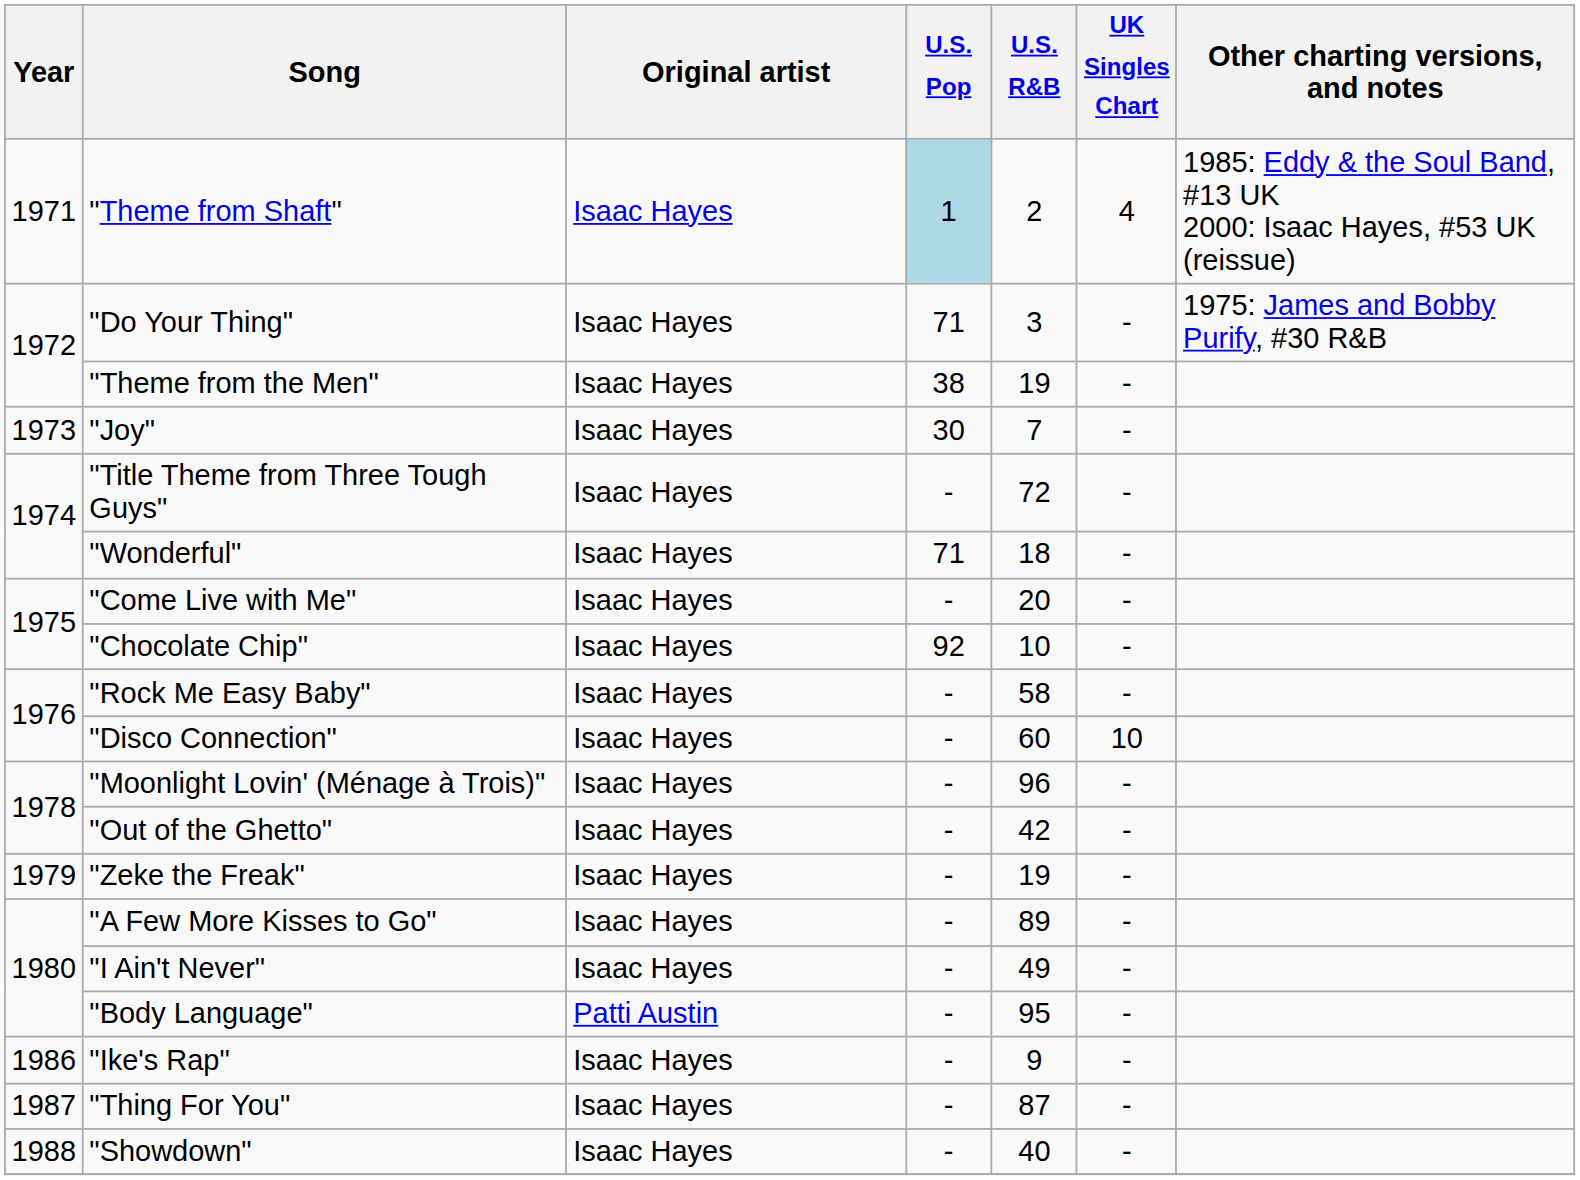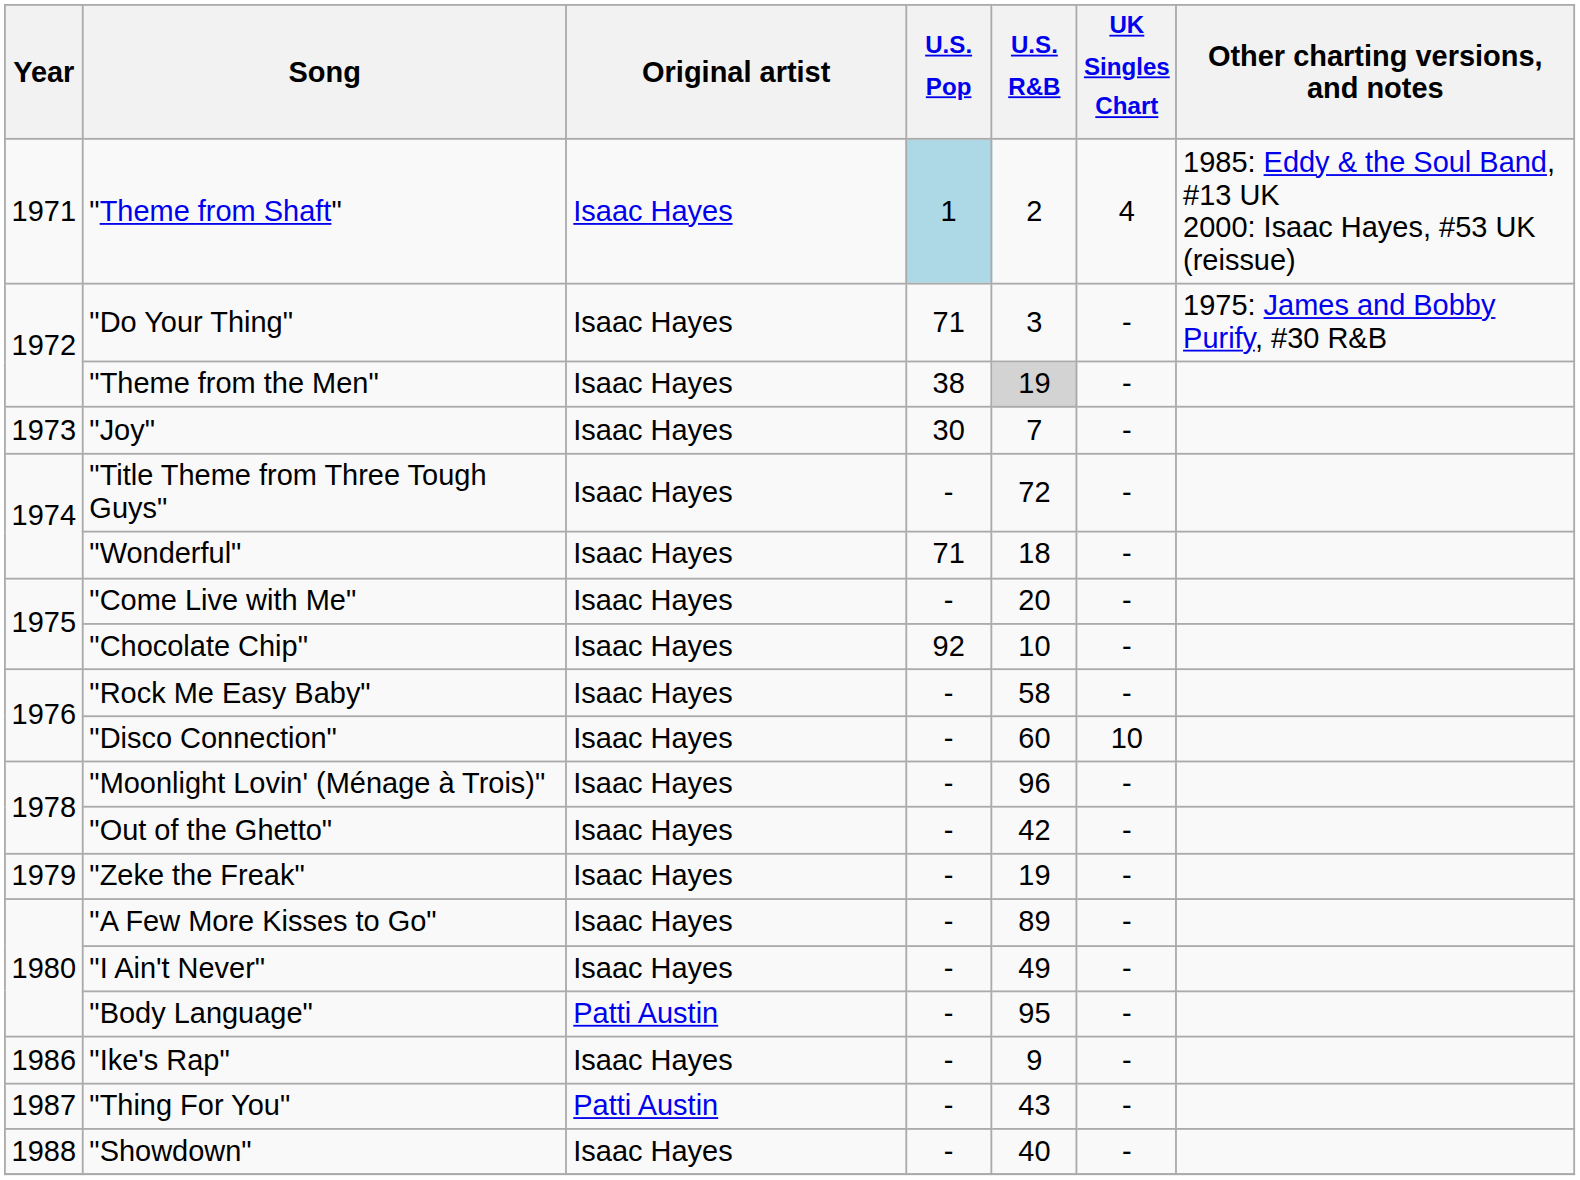 <table class="wikitable">
 <tr>
 <th>Year</th>
 <th width="260">Song</th>
 <th width="180">Original artist</th>
 <th width="40"><sup><a href='#'>U.S. Pop</a></sup></th>
 <th width="40"><sup><a href='#'>U.S. R&B</a></sup></th>
 <th width="40"><sup><a href='#'>UK Singles Chart</a></sup></th>
 <th>Other charting versions, and notes</th>
 </tr>
 <tr>
 <td rowspan="1">1971</td>
 <td>"<a href='#'>Theme from Shaft</a>"</td>
 <td><a href='#'>Isaac Hayes</a></td>
 <td align="center" style="background: lightblue;">1</td>
 <td align="center">2</td>
 <td align="center">4</td>
 <td>1985: <a href='#'>Eddy & the Soul Band</a>, #13 UK<br>2000: Isaac Hayes, #53 UK (reissue)</td>
 </tr>
 <tr>
 <td rowspan="2">1972</td>
 <td>"Do Your Thing"</td>
 <td>Isaac Hayes</td>
 <td align="center">71</td>
 <td align="center">3</td>
 <td align="center">-</td>
 <td>1975: <a href='#'>James and Bobby Purify</a>, #30 R&B</td>
 </tr>
 <tr>
 <td>"Theme from the Men"</td>
 <td>Isaac Hayes</td>
 <td align="center">38</td>
-<td align="center">19</td>
+<td align="center" style="background: lightgrey;">19</td>
 <td align="center">-</td>
 <td></td>
 </tr>
 <tr>
 <td rowspan="1">1973</td>
 <td>"Joy"</td>
 <td>Isaac Hayes</td>
 <td align="center">30</td>
 <td align="center">7</td>
 <td align="center">-</td>
 <td></td>
 </tr>
 <tr>
 <td rowspan="2">1974</td>
 <td>"Title Theme from Three Tough Guys"</td>
 <td>Isaac Hayes</td>
 <td align="center">-</td>
 <td align="center">72</td>
 <td align="center">-</td>
 <td></td>
 </tr>
 <tr>
 <td>"Wonderful"</td>
 <td>Isaac Hayes</td>
 <td align="center">71</td>
 <td align="center">18</td>
 <td align="center">-</td>
 <td></td>
 </tr>
 <tr>
 <td rowspan="2">1975</td>
 <td>"Come Live with Me"</td>
 <td>Isaac Hayes</td>
 <td align="center">-</td>
 <td align="center">20</td>
 <td align="center">-</td>
 <td></td>
 </tr>
 <tr>
 <td>"Chocolate Chip"</td>
 <td>Isaac Hayes</td>
 <td align="center">92</td>
 <td align="center">10</td>
 <td align="center">-</td>
 <td></td>
 </tr>
 <tr>
 <td rowspan="2">1976</td>
 <td>"Rock Me Easy Baby"</td>
 <td>Isaac Hayes</td>
 <td align="center">-</td>
 <td align="center">58</td>
 <td align="center">-</td>
 <td></td>
 </tr>
 <tr>
 <td>"Disco Connection"</td>
 <td>Isaac Hayes</td>
 <td align="center">-</td>
 <td align="center">60</td>
 <td align="center">10</td>
 <td></td>
 </tr>
 <tr>
 <td rowspan="2">1978</td>
 <td>"Moonlight Lovin' (Ménage à Trois)"</td>
 <td>Isaac Hayes</td>
 <td align="center">-</td>
 <td align="center">96</td>
 <td align="center">-</td>
 <td></td>
 </tr>
 <tr>
 <td>"Out of the Ghetto"</td>
 <td>Isaac Hayes</td>
 <td align="center">-</td>
 <td align="center">42</td>
 <td align="center">-</td>
 <td></td>
 </tr>
 <tr>
 <td rowspan="1">1979</td>
 <td>"Zeke the Freak"</td>
 <td>Isaac Hayes</td>
 <td align="center">-</td>
 <td align="center">19</td>
 <td align="center">-</td>
 <td></td>
 </tr>
 <tr>
 <td rowspan="3">1980</td>
 <td>"A Few More Kisses to Go"</td>
 <td>Isaac Hayes</td>
 <td align="center">-</td>
 <td align="center">89</td>
 <td align="center">-</td>
 <td></td>
 </tr>
 <tr>
 <td>"I Ain't Never"</td>
 <td>Isaac Hayes</td>
 <td align="center">-</td>
 <td align="center">49</td>
 <td align="center">-</td>
 <td></td>
 </tr>
 <tr>
 <td>"Body Language"</td>
 <td><a href='#'>Patti Austin</a></td>
 <td align="center">-</td>
 <td align="center">95</td>
 <td align="center">-</td>
 <td></td>
 </tr>
 <tr>
 <td rowspan="1">1986</td>
 <td>"Ike's Rap"</td>
 <td>Isaac Hayes</td>
 <td align="center">-</td>
 <td align="center">9</td>
 <td align="center">-</td>
 <td></td>
 </tr>
 <tr>
 <td rowspan="1">1987</td>
 <td>"Thing For You"</td>
-<td>Isaac Hayes</td>
+<td><a href='#'>Patti Austin</a></td>
 <td align="center">-</td>
-<td align="center">87</td>
+<td align="center">43</td>
 <td align="center">-</td>
 <td></td>
 </tr>
 <tr>
 <td rowspan="1">1988</td>
 <td>"Showdown"</td>
 <td>Isaac Hayes</td>
 <td align="center">-</td>
 <td align="center">40</td>
 <td align="center">-</td>
 <td></td>
 </tr>
 <tr>
 </tr>
 </table>
